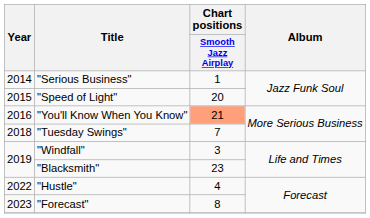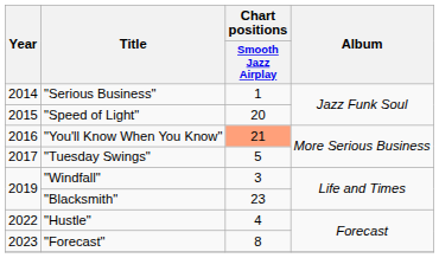 <table class="wikitable" style="text-align:center;">
 <tr>
 <th rowspan="2">Year</th>
 <th rowspan="2">Title</th>
 <th colspan="1">Chart positions</th>
 <th rowspan="2">Album</th>
 </tr>
 <tr style="font-size:smaller;">
 <th style="width:50px;"><a href='#'>Smooth Jazz<br>Airplay</a><br></th>
 </tr>
 <tr>
 <td>2014</td>
 <td align="left">"Serious Business"</td>
 <td>1</td>
 <td rowspan="2"><em>Jazz Funk Soul</em></td>
 </tr>
 <tr>
 <td>2015</td>
 <td align="left">"Speed of Light"</td>
 <td>20</td>
 </tr>
 <tr>
 <td>2016</td>
 <td align="left">"You'll Know When You Know"</td>
 <td style="background: lightsalmon;">21</td>
 <td rowspan="2"><em>More Serious Business</em></td>
 </tr>
 <tr>
-<td>2018</td>
+<td>2017</td>
 <td align="left">"Tuesday Swings"</td>
-<td>7</td>
+<td>5</td>
 </tr>
 <tr>
 <td rowspan="2">2019</td>
 <td align="left">"Windfall"</td>
 <td>3</td>
 <td rowspan="2"><em>Life and Times</em></td>
 </tr>
 <tr>
 <td align="left">"Blacksmith"</td>
 <td>23</td>
 </tr>
 <tr>
 <td>2022</td>
 <td align="left">"Hustle"</td>
 <td>4</td>
 <td rowspan="2"><em>Forecast</em></td>
 </tr>
 <tr>
 <td>2023</td>
 <td align="left">"Forecast"</td>
 <td>8</td>
 </tr>
 <tr>
 </tr>
 </table>
